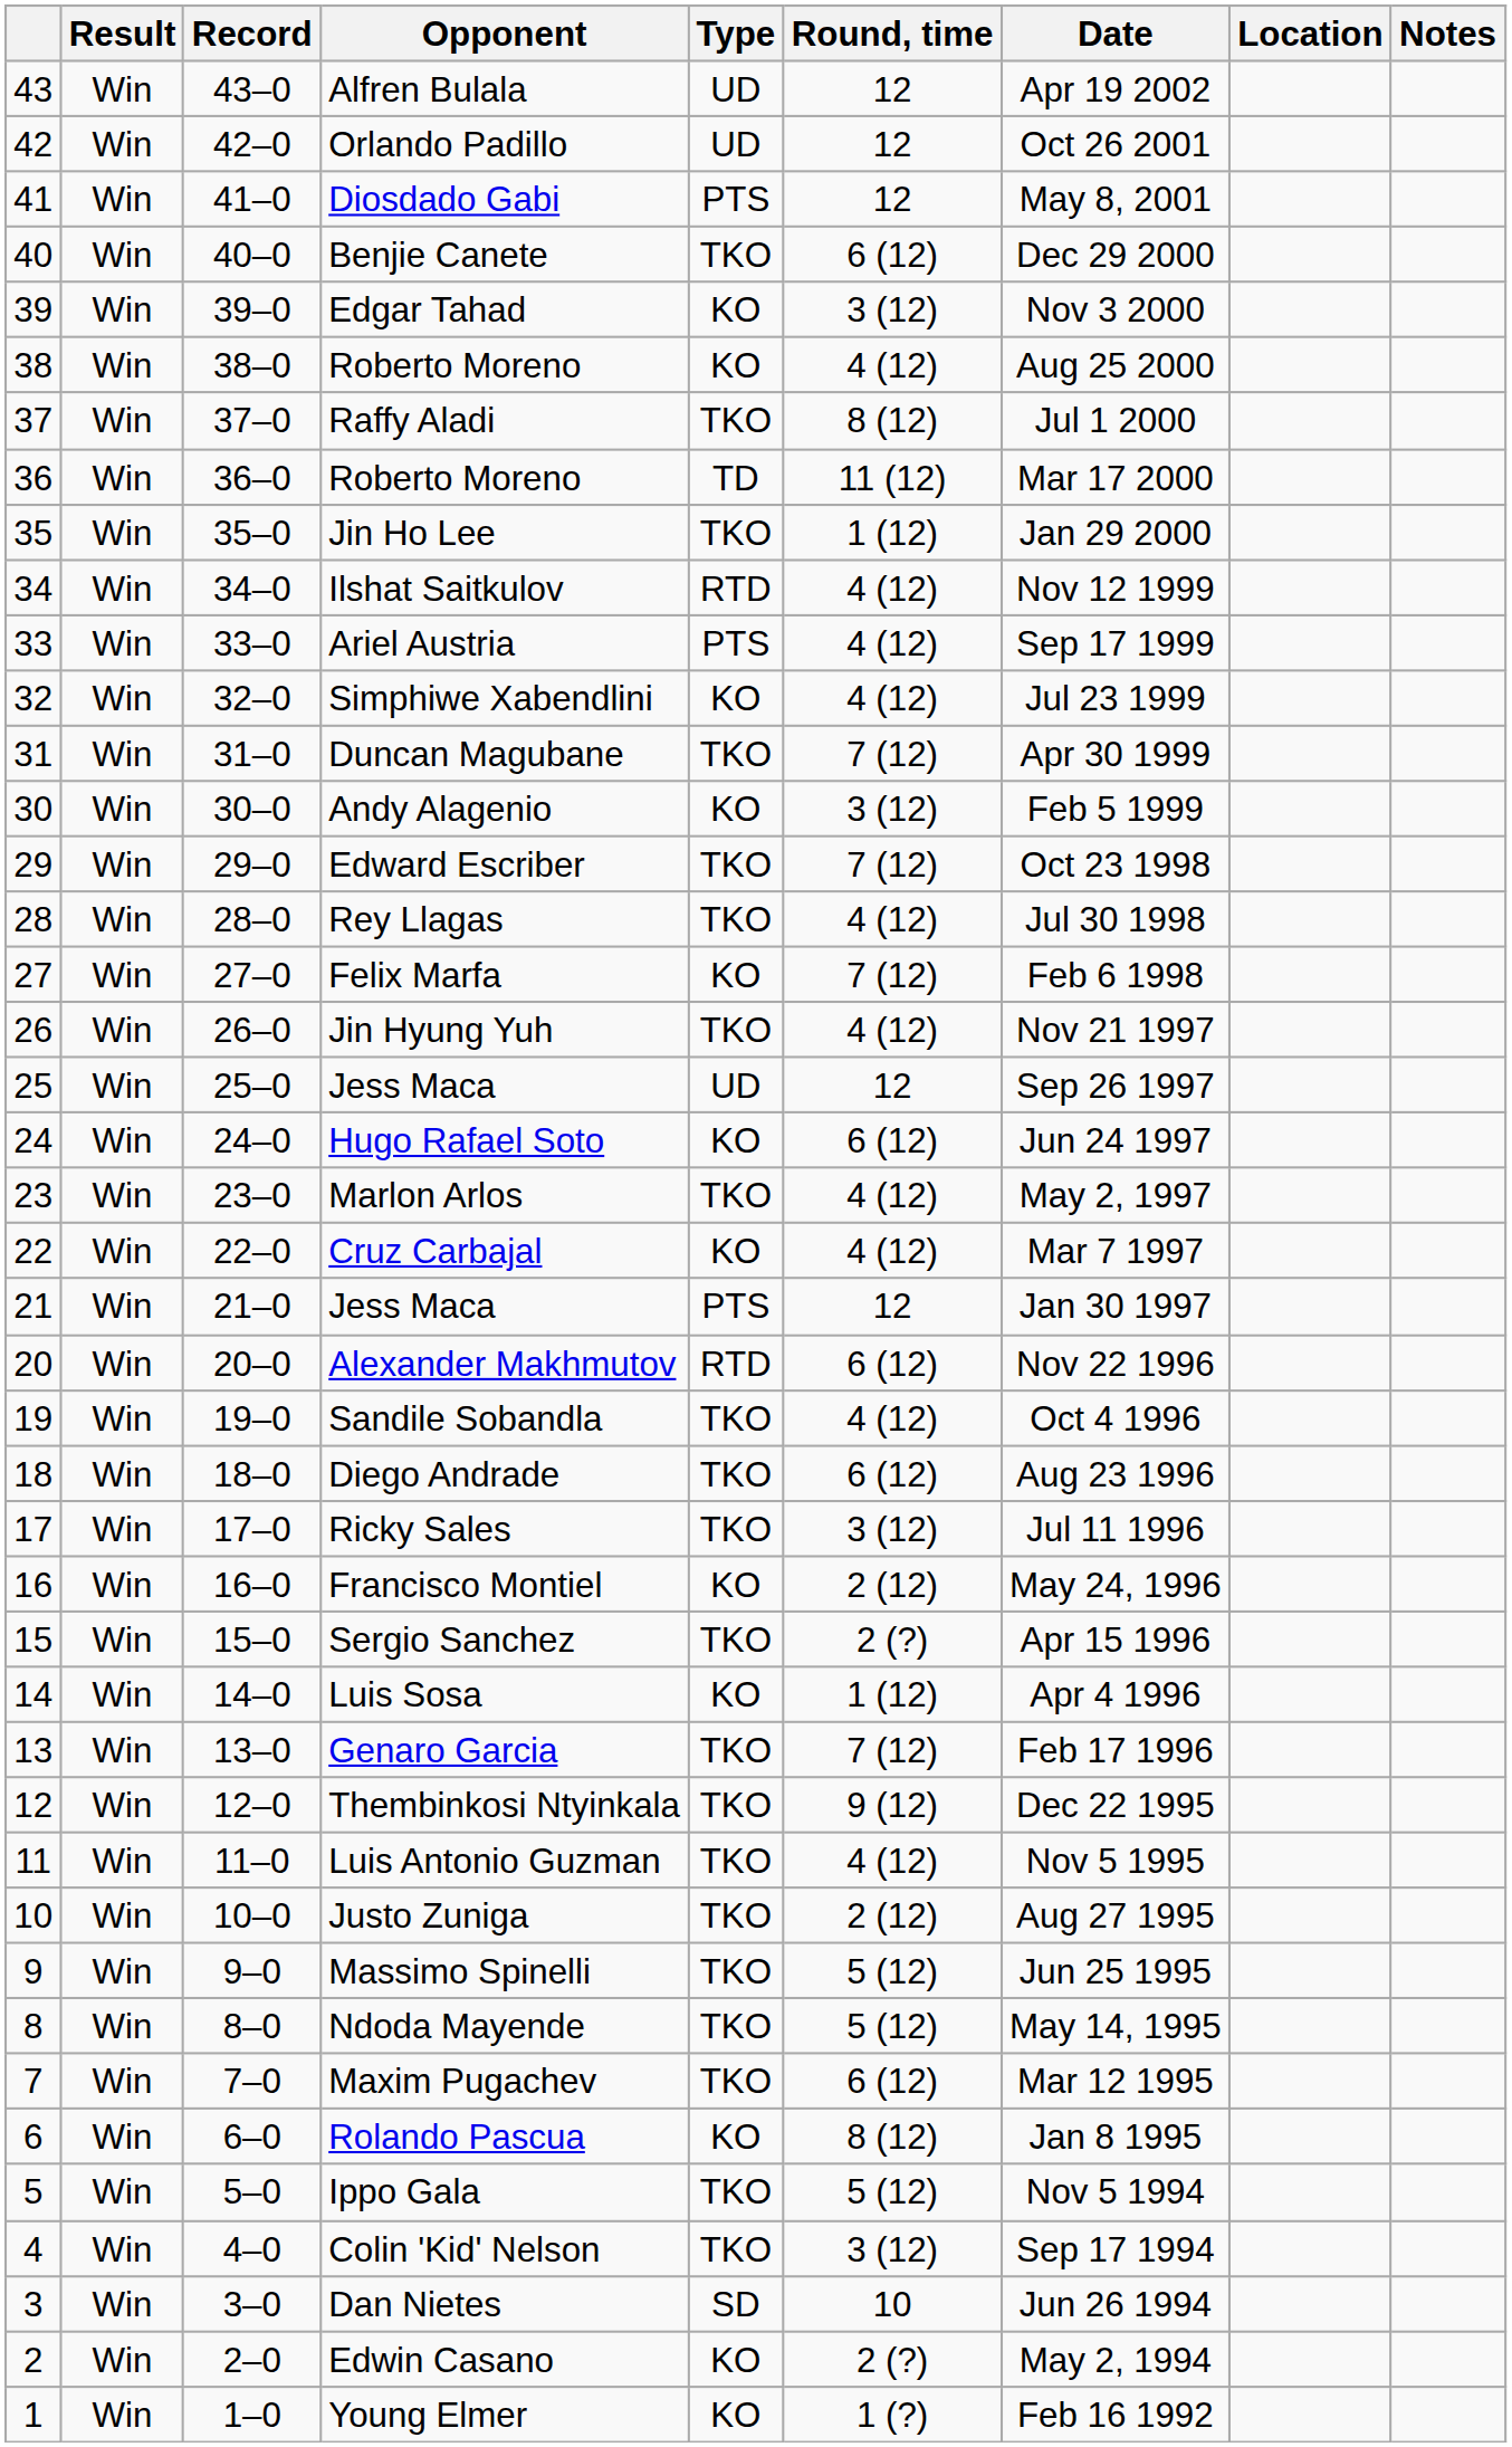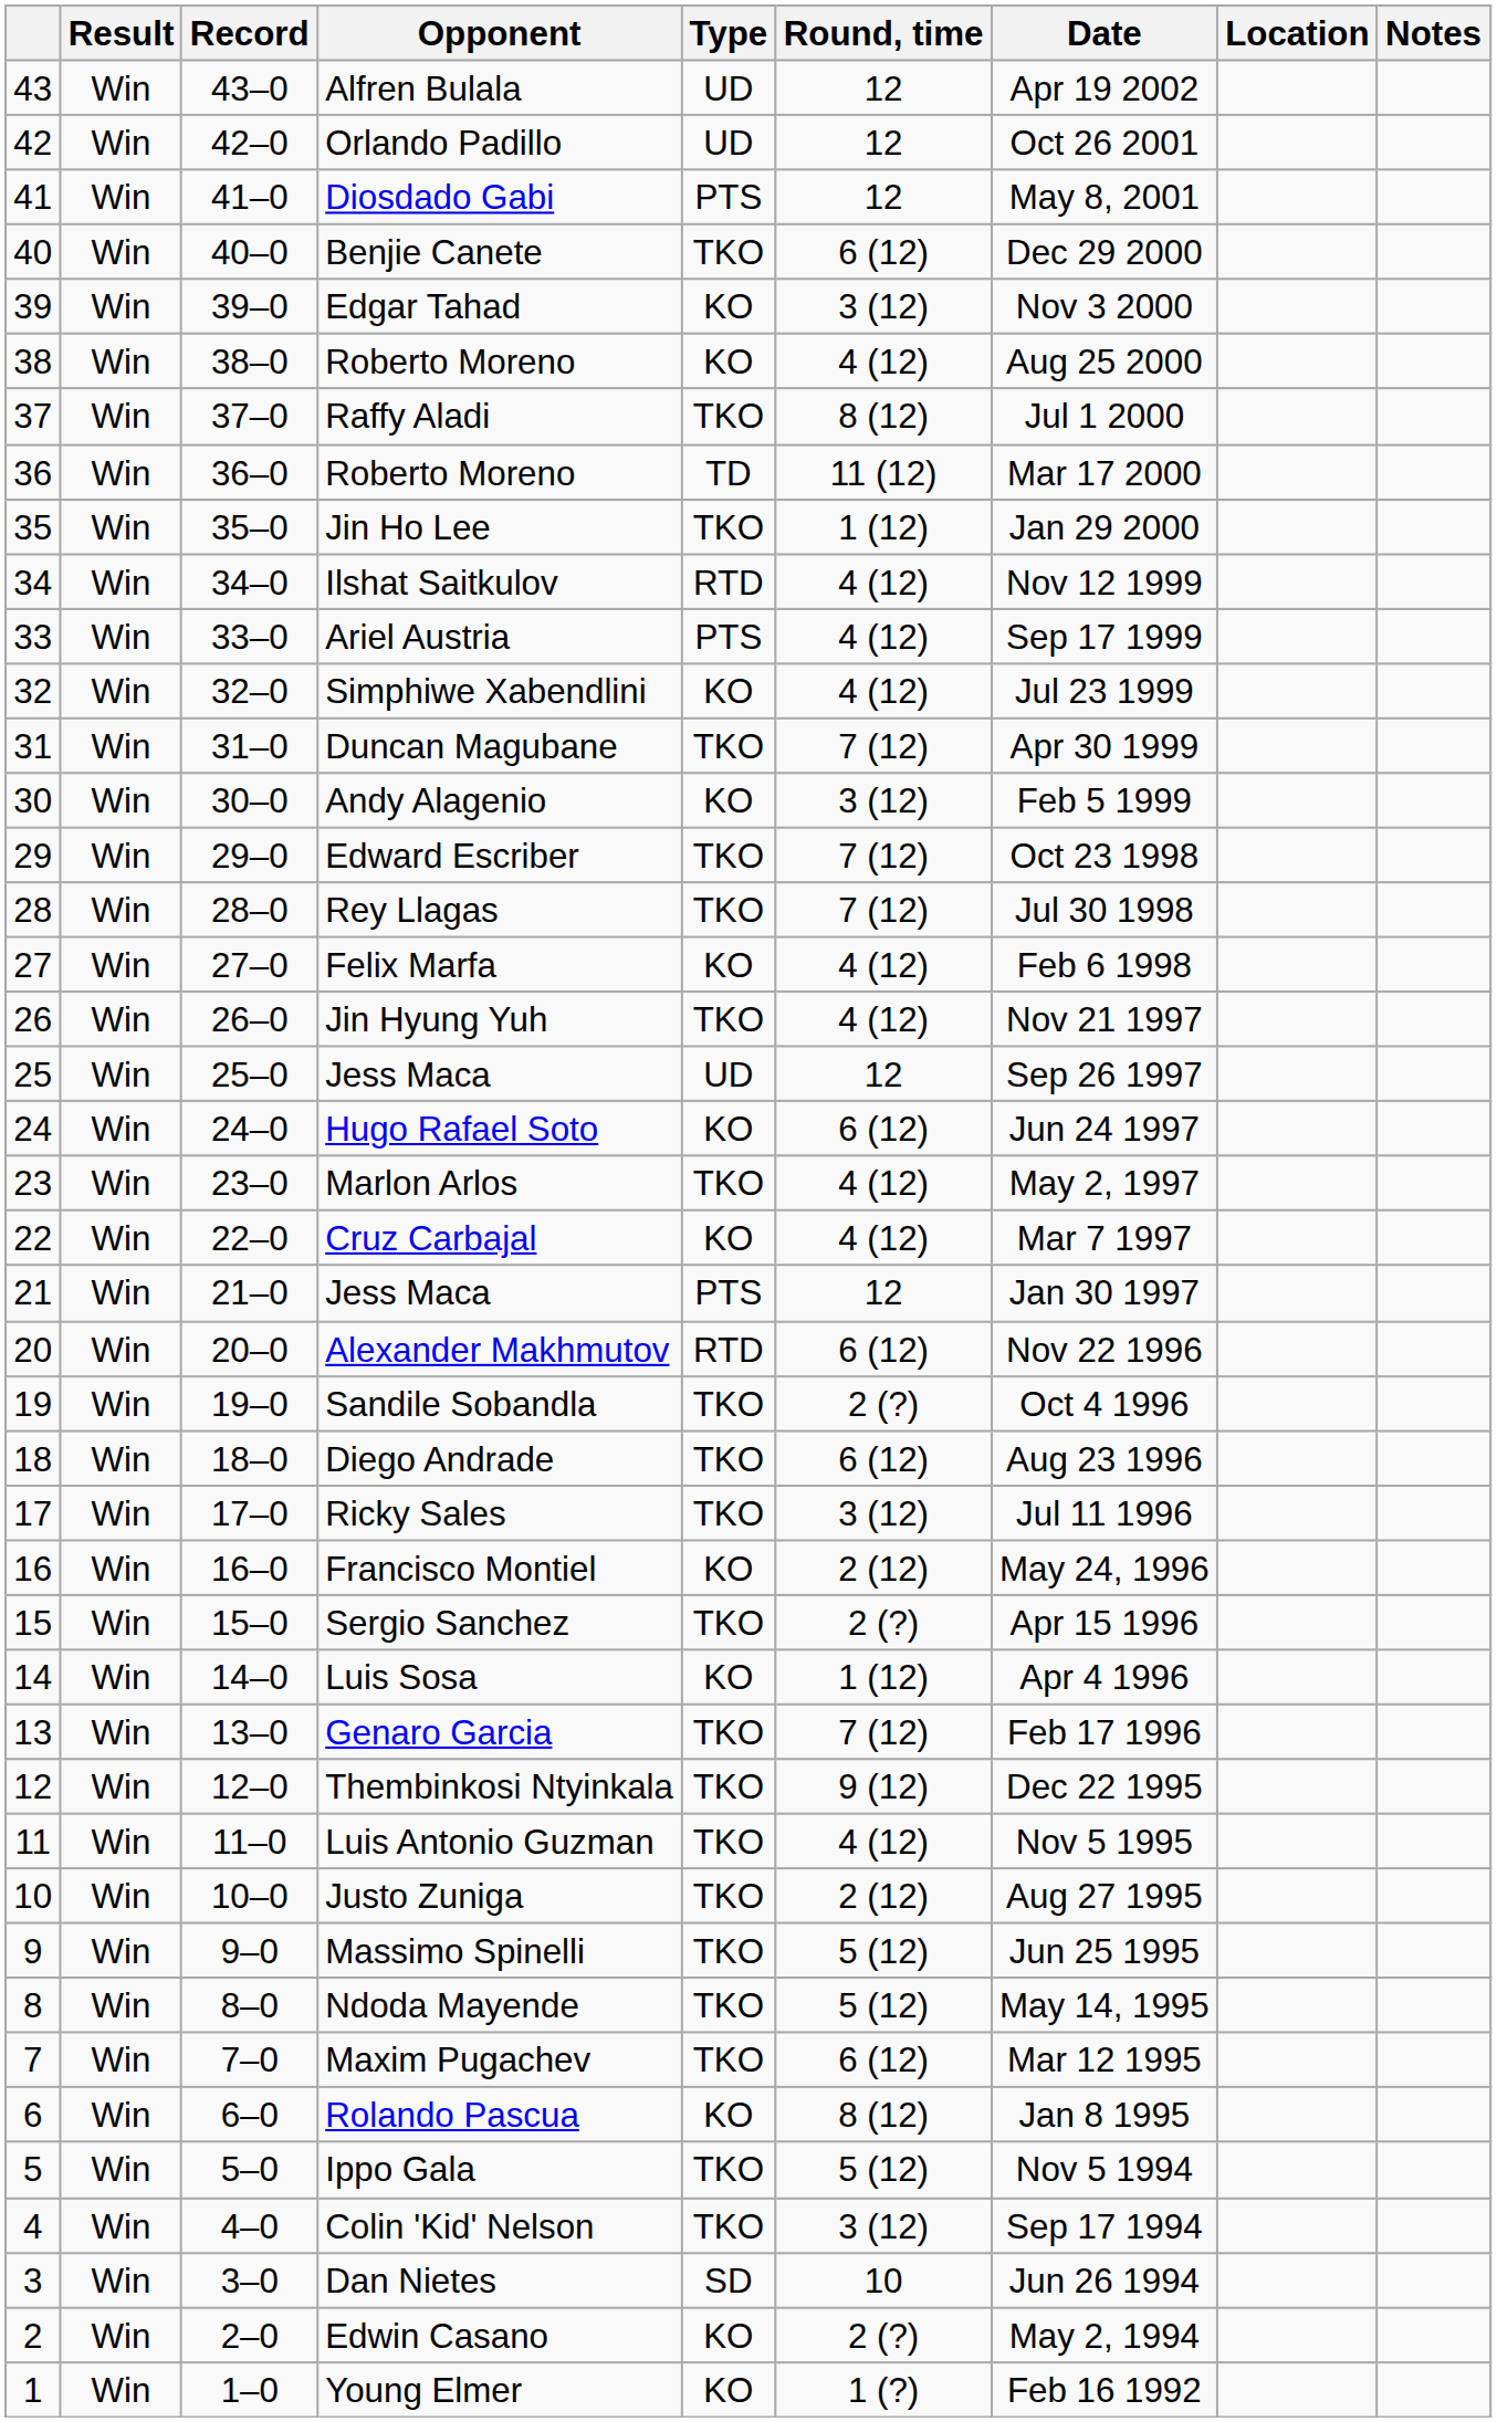 <table class="wikitable" style="text-align:center; font-size:95%">
 <tr>
 <th></th>
 <th>Result</th>
 <th>Record</th>
 <th>Opponent</th>
 <th>Type</th>
 <th>Round, time</th>
 <th>Date</th>
 <th>Location</th>
 <th>Notes</th>
 </tr>
 <tr>
 <td>43</td>
 <td>Win</td>
 <td>43–0</td>
 <td style="text-align:left;">  Alfren Bulala</td>
 <td>UD</td>
 <td>12</td>
 <td>Apr 19 2002</td>
 <td style="text-align:left;">  </td>
 <td style="text-align:left;"></td>
 </tr>
 <tr>
 <td>42</td>
 <td>Win</td>
 <td>42–0</td>
 <td style="text-align:left;">  Orlando Padillo</td>
 <td>UD</td>
 <td>12</td>
 <td>Oct 26 2001</td>
 <td style="text-align:left;">  </td>
 <td style="text-align:left;"></td>
 </tr>
 <tr>
 <td>41</td>
 <td>Win</td>
 <td>41–0</td>
 <td style="text-align:left;">  <a href='#'>Diosdado Gabi</a></td>
 <td>PTS</td>
 <td>12</td>
 <td>May 8, 2001</td>
 <td style="text-align:left;">  </td>
 <td style="text-align:left;"></td>
 </tr>
 <tr>
 <td>40</td>
 <td>Win</td>
 <td>40–0</td>
 <td style="text-align:left;">  Benjie Canete</td>
 <td>TKO</td>
 <td>6 (12)</td>
 <td>Dec 29 2000</td>
 <td style="text-align:left;">  </td>
 <td style="text-align:left;"></td>
 </tr>
 <tr>
 <td>39</td>
 <td>Win</td>
 <td>39–0</td>
 <td style="text-align:left;">  Edgar Tahad</td>
 <td>KO</td>
 <td>3 (12)</td>
 <td>Nov 3 2000</td>
 <td style="text-align:left;">  </td>
 <td style="text-align:left;"></td>
 </tr>
 <tr>
 <td>38</td>
 <td>Win</td>
 <td>38–0</td>
 <td style="text-align:left;">  Roberto Moreno</td>
 <td>KO</td>
 <td>4 (12)</td>
 <td>Aug 25 2000</td>
 <td style="text-align:left;">  </td>
 <td style="text-align:left;"></td>
 </tr>
 <tr>
 <td>37</td>
 <td>Win</td>
 <td>37–0</td>
 <td style="text-align:left;">  Raffy Aladi</td>
 <td>TKO</td>
 <td>8 (12)</td>
 <td>Jul 1 2000</td>
 <td style="text-align:left;">  </td>
 <td style="text-align:left;"></td>
 </tr>
 <tr>
 <td>36</td>
 <td>Win</td>
 <td>36–0</td>
 <td style="text-align:left;">  Roberto Moreno</td>
 <td>TD</td>
 <td>11 (12)</td>
 <td>Mar 17 2000</td>
 <td style="text-align:left;">  </td>
 <td style="text-align:left;"></td>
 </tr>
 <tr>
 <td>35</td>
 <td>Win</td>
 <td>35–0</td>
 <td style="text-align:left;">  Jin Ho Lee</td>
 <td>TKO</td>
 <td>1 (12)</td>
 <td>Jan 29 2000</td>
 <td style="text-align:left;">  </td>
 <td style="text-align:left;"></td>
 </tr>
 <tr>
 <td>34</td>
 <td>Win</td>
 <td>34–0</td>
 <td style="text-align:left;">  Ilshat Saitkulov</td>
 <td>RTD</td>
 <td>4 (12)</td>
 <td>Nov 12 1999</td>
 <td style="text-align:left;">  </td>
 <td style="text-align:left;"></td>
 </tr>
 <tr>
 <td>33</td>
 <td>Win</td>
 <td>33–0</td>
 <td style="text-align:left;">  Ariel Austria</td>
 <td>PTS</td>
 <td>4 (12)</td>
 <td>Sep 17 1999</td>
 <td style="text-align:left;">  </td>
 <td style="text-align:left;"></td>
 </tr>
 <tr>
 <td>32</td>
 <td>Win</td>
 <td>32–0</td>
 <td style="text-align:left;">  Simphiwe Xabendlini</td>
 <td>KO</td>
 <td>4 (12)</td>
 <td>Jul 23 1999</td>
 <td style="text-align:left;">  </td>
 <td style="text-align:left;"></td>
 </tr>
 <tr>
 <td>31</td>
 <td>Win</td>
 <td>31–0</td>
 <td style="text-align:left;">  Duncan Magubane</td>
 <td>TKO</td>
 <td>7 (12)</td>
 <td>Apr 30 1999</td>
 <td style="text-align:left;">  </td>
 <td style="text-align:left;"></td>
 </tr>
 <tr>
 <td>30</td>
 <td>Win</td>
 <td>30–0</td>
 <td style="text-align:left;">  Andy Alagenio</td>
 <td>KO</td>
 <td>3 (12)</td>
 <td>Feb 5 1999</td>
 <td style="text-align:left;">  </td>
 <td style="text-align:left;"></td>
 </tr>
 <tr>
 <td>29</td>
 <td>Win</td>
 <td>29–0</td>
 <td style="text-align:left;">  Edward Escriber</td>
 <td>TKO</td>
 <td>7 (12)</td>
 <td>Oct 23 1998</td>
 <td style="text-align:left;">  </td>
 <td style="text-align:left;"></td>
 </tr>
 <tr>
 <td>28</td>
 <td>Win</td>
 <td>28–0</td>
 <td style="text-align:left;">  Rey Llagas</td>
 <td>TKO</td>
-<td>4 (12)</td>
+<td>7 (12)</td>
 <td>Jul 30 1998</td>
 <td style="text-align:left;">  </td>
 <td style="text-align:left;"></td>
 </tr>
 <tr>
 <td>27</td>
 <td>Win</td>
 <td>27–0</td>
 <td style="text-align:left;">  Felix Marfa</td>
 <td>KO</td>
-<td>7 (12)</td>
+<td>4 (12)</td>
 <td>Feb 6 1998</td>
 <td style="text-align:left;">  </td>
 <td style="text-align:left;"></td>
 </tr>
 <tr>
 <td>26</td>
 <td>Win</td>
 <td>26–0</td>
 <td style="text-align:left;">  Jin Hyung Yuh</td>
 <td>TKO</td>
 <td>4 (12)</td>
 <td>Nov 21 1997</td>
 <td style="text-align:left;">  </td>
 <td style="text-align:left;"></td>
 </tr>
 <tr>
 <td>25</td>
 <td>Win</td>
 <td>25–0</td>
 <td style="text-align:left;">  Jess Maca</td>
 <td>UD</td>
 <td>12</td>
 <td>Sep 26 1997</td>
 <td style="text-align:left;">  </td>
 <td style="text-align:left;"></td>
 </tr>
 <tr>
 <td>24</td>
 <td>Win</td>
 <td>24–0</td>
 <td style="text-align:left;">  <a href='#'>Hugo Rafael Soto</a></td>
 <td>KO</td>
 <td>6 (12)</td>
 <td>Jun 24 1997</td>
 <td style="text-align:left;">  </td>
 <td style="text-align:left;"></td>
 </tr>
 <tr>
 <td>23</td>
 <td>Win</td>
 <td>23–0</td>
 <td style="text-align:left;">  Marlon Arlos</td>
 <td>TKO</td>
 <td>4 (12)</td>
 <td>May 2, 1997</td>
 <td style="text-align:left;">  </td>
 <td style="text-align:left;"></td>
 </tr>
 <tr>
 <td>22</td>
 <td>Win</td>
 <td>22–0</td>
 <td style="text-align:left;">  <a href='#'>Cruz Carbajal</a></td>
 <td>KO</td>
 <td>4 (12)</td>
 <td>Mar 7 1997</td>
 <td style="text-align:left;">  </td>
 <td style="text-align:left;"></td>
 </tr>
 <tr>
 <td>21</td>
 <td>Win</td>
 <td>21–0</td>
 <td style="text-align:left;">  Jess Maca</td>
 <td>PTS</td>
 <td>12</td>
 <td>Jan 30 1997</td>
 <td style="text-align:left;">  </td>
 <td style="text-align:left;"></td>
 </tr>
 <tr>
 <td>20</td>
 <td>Win</td>
 <td>20–0</td>
 <td style="text-align:left;"> <a href='#'>Alexander Makhmutov</a></td>
 <td>RTD</td>
 <td>6 (12)</td>
 <td>Nov 22 1996</td>
 <td style="text-align:left;">  </td>
 <td style="text-align:left;"></td>
 </tr>
 <tr>
 <td>19</td>
 <td>Win</td>
 <td>19–0</td>
 <td style="text-align:left;">  Sandile Sobandla</td>
 <td>TKO</td>
-<td>4 (12)</td>
+<td>2 (?)</td>
 <td>Oct 4 1996</td>
 <td style="text-align:left;">  </td>
 <td style="text-align:left;"></td>
 </tr>
 <tr>
 <td>18</td>
 <td>Win</td>
 <td>18–0</td>
 <td style="text-align:left;">  Diego Andrade</td>
 <td>TKO</td>
 <td>6 (12)</td>
 <td>Aug 23 1996</td>
 <td style="text-align:left;">  </td>
 <td style="text-align:left;"></td>
 </tr>
 <tr>
 <td>17</td>
 <td>Win</td>
 <td>17–0</td>
 <td style="text-align:left;">  Ricky Sales</td>
 <td>TKO</td>
 <td>3 (12)</td>
 <td>Jul 11 1996</td>
 <td style="text-align:left;">  </td>
 <td style="text-align:left;"></td>
 </tr>
 <tr>
 <td>16</td>
 <td>Win</td>
 <td>16–0</td>
 <td style="text-align:left;">  Francisco Montiel</td>
 <td>KO</td>
 <td>2 (12)</td>
 <td>May 24, 1996</td>
 <td style="text-align:left;">  </td>
 <td style="text-align:left;"></td>
 </tr>
 <tr>
 <td>15</td>
 <td>Win</td>
 <td>15–0</td>
 <td style="text-align:left;">  Sergio Sanchez</td>
 <td>TKO</td>
 <td>2 (?)</td>
 <td>Apr 15 1996</td>
 <td style="text-align:left;">  </td>
 <td style="text-align:left;"></td>
 </tr>
 <tr>
 <td>14</td>
 <td>Win</td>
 <td>14–0</td>
 <td style="text-align:left;">  Luis Sosa</td>
 <td>KO</td>
 <td>1 (12)</td>
 <td>Apr 4 1996</td>
 <td style="text-align:left;">  </td>
 <td style="text-align:left;"></td>
 </tr>
 <tr>
 <td>13</td>
 <td>Win</td>
 <td>13–0</td>
 <td style="text-align:left;">  <a href='#'>Genaro Garcia</a></td>
 <td>TKO</td>
 <td>7 (12)</td>
 <td>Feb 17 1996</td>
 <td style="text-align:left;">  </td>
 <td style="text-align:left;"></td>
 </tr>
 <tr>
 <td>12</td>
 <td>Win</td>
 <td>12–0</td>
 <td style="text-align:left;">  Thembinkosi Ntyinkala</td>
 <td>TKO</td>
 <td>9 (12)</td>
 <td>Dec 22 1995</td>
 <td style="text-align:left;">  </td>
 <td style="text-align:left;"></td>
 </tr>
 <tr>
 <td>11</td>
 <td>Win</td>
 <td>11–0</td>
 <td style="text-align:left;">  Luis Antonio Guzman</td>
 <td>TKO</td>
 <td>4 (12)</td>
 <td>Nov 5 1995</td>
 <td style="text-align:left;">  </td>
 <td style="text-align:left;"></td>
 </tr>
 <tr>
 <td>10</td>
 <td>Win</td>
 <td>10–0</td>
 <td style="text-align:left;">  Justo Zuniga</td>
 <td>TKO</td>
 <td>2 (12)</td>
 <td>Aug 27 1995</td>
 <td style="text-align:left;">  </td>
 <td style="text-align:left;"></td>
 </tr>
 <tr>
 <td>9</td>
 <td>Win</td>
 <td>9–0</td>
 <td style="text-align:left;">  Massimo Spinelli</td>
 <td>TKO</td>
 <td>5 (12)</td>
 <td>Jun 25 1995</td>
 <td style="text-align:left;">  </td>
 <td style="text-align:left;"></td>
 </tr>
 <tr>
 <td>8</td>
 <td>Win</td>
 <td>8–0</td>
 <td style="text-align:left;">  Ndoda Mayende</td>
 <td>TKO</td>
 <td>5 (12)</td>
 <td>May 14, 1995</td>
 <td style="text-align:left;">  </td>
 <td style="text-align:left;"></td>
 </tr>
 <tr>
 <td>7</td>
 <td>Win</td>
 <td>7–0</td>
 <td style="text-align:left;">  Maxim Pugachev</td>
 <td>TKO</td>
 <td>6 (12)</td>
 <td>Mar 12 1995</td>
 <td style="text-align:left;">  </td>
 <td style="text-align:left;"></td>
 </tr>
 <tr>
 <td>6</td>
 <td>Win</td>
 <td>6–0</td>
 <td style="text-align:left;">  <a href='#'>Rolando Pascua</a></td>
 <td>KO</td>
 <td>8 (12)</td>
 <td>Jan 8 1995</td>
 <td style="text-align:left;">  </td>
 <td style="text-align:left;"></td>
 </tr>
 <tr>
 <td>5</td>
 <td>Win</td>
 <td>5–0</td>
 <td style="text-align:left;">  Ippo Gala</td>
 <td>TKO</td>
 <td>5 (12)</td>
 <td>Nov 5 1994</td>
 <td style="text-align:left;">  </td>
 <td style="text-align:left;"></td>
 </tr>
 <tr>
 <td>4</td>
 <td>Win</td>
 <td>4–0</td>
 <td style="text-align:left;">  Colin 'Kid' Nelson</td>
 <td>TKO</td>
 <td>3 (12)</td>
 <td>Sep 17 1994</td>
 <td style="text-align:left;">  </td>
 <td style="text-align:left;"></td>
 </tr>
 <tr>
 <td>3</td>
 <td>Win</td>
 <td>3–0</td>
 <td style="text-align:left;">  Dan Nietes</td>
 <td>SD</td>
 <td>10</td>
 <td>Jun 26 1994</td>
 <td style="text-align:left;">  </td>
 <td style="text-align:left;"></td>
 </tr>
 <tr>
 <td>2</td>
 <td>Win</td>
 <td>2–0</td>
 <td style="text-align:left;">  Edwin Casano</td>
 <td>KO</td>
 <td>2 (?)</td>
 <td>May 2, 1994</td>
 <td style="text-align:left;">  </td>
 <td style="text-align:left;"></td>
 </tr>
 <tr>
 <td>1</td>
 <td>Win</td>
 <td>1–0</td>
 <td style="text-align:left;">  Young Elmer</td>
 <td>KO</td>
 <td>1 (?)</td>
 <td>Feb 16 1992</td>
 <td style="text-align:left;">  </td>
 <td style="text-align:left;"></td>
 </tr>
 </table>
